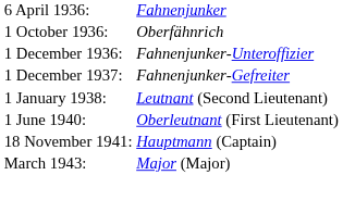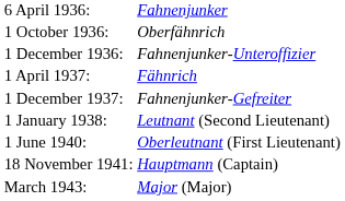 <table>
 <tr>
 <td>6 April 1936:</td>
 <td><em><a href='#'>Fahnenjunker</a></em></td>
 </tr>
 <tr>
 <td>1 October 1936:</td>
 <td><em>Oberfähnrich</em></td>
 </tr>
 <tr>
 <td>1 December 1936:</td>
 <td><em>Fahnenjunker</em>-<em><a href='#'>Unteroffizier</a></em></td>
+</tr>
+<tr>
+<td>1 April 1937:</td>
+<td><em><a href='#'>Fähnrich</a></em></td>
 </tr>
 <tr>
 <td>1 December 1937:</td>
 <td><em>Fahnenjunker</em>-<em><a href='#'>Gefreiter</a></em></td>
 </tr>
 <tr>
 <td>1 January 1938:</td>
 <td><em><a href='#'>Leutnant</a></em> (Second Lieutenant)</td>
 </tr>
 <tr>
 <td>1 June 1940:</td>
 <td><em><a href='#'>Oberleutnant</a></em> (First Lieutenant)</td>
 </tr>
 <tr>
 <td>18 November 1941:</td>
 <td><em><a href='#'>Hauptmann</a></em> (Captain)</td>
 </tr>
 <tr>
 <td>March 1943:</td>
 <td><em><a href='#'>Major</a></em> (Major)</td>
 </tr>
 </table>
